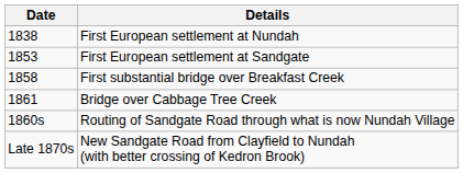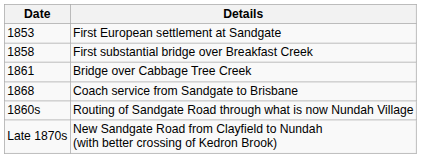 <table class="wikitable">
 <tr>
 <th>Date</th>
 <th>Details</th>
-</tr>
-<tr>
-<td>1838</td>
-<td>First European settlement at Nundah</td>
 </tr>
 <tr>
 <td>1853</td>
 <td>First European settlement at Sandgate</td>
 </tr>
 <tr>
 <td>1858</td>
 <td>First substantial bridge over Breakfast Creek</td>
 </tr>
 <tr>
 <td>1861</td>
 <td>Bridge over Cabbage Tree Creek</td>
 </tr>
 <tr>
+<td>1868</td>
+<td>Coach service from Sandgate to Brisbane</td>
+</tr>
+<tr>
 <td>1860s</td>
 <td>Routing of Sandgate Road through what is now Nundah Village</td>
 </tr>
 <tr>
 <td>Late 1870s</td>
 <td>New Sandgate Road from Clayfield to Nundah<br>(with better crossing of Kedron Brook)</td>
 </tr>
 </table>
